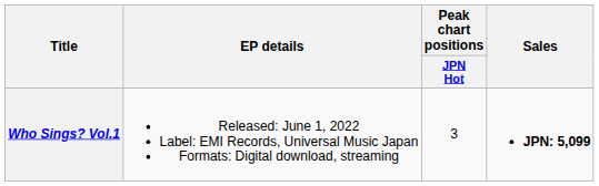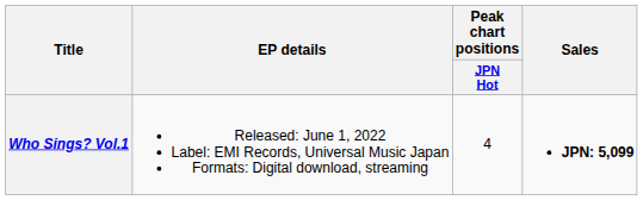 <table class="wikitable plainrowheaders" style="text-align:center;">
 <tr>
 <th scope="col" rowspan="2">Title</th>
 <th scope="col" rowspan="2">EP details</th>
 <th scope="col">Peak chart positions</th>
 <th scope="col" rowspan="2">Sales</th>
 </tr>
 <tr>
 <th style="width:3em;font-size:90%;"><a href='#'>JPN<br>Hot</a><br></th>
 </tr>
 <tr>
 <th scope="row"><em><a href='#'>Who Sings? Vol.1</a></em></th>
 <td><br><ul><li>Released: June 1, 2022</li><li>Label: EMI Records, Universal Music Japan</li><li>Formats: Digital download, streaming</li></ul></td>
-<td>3</td>
+<td>4</td>
 <td><strong><br><ul><li>JPN: 5,099 </li></ul></strong></td>
 </tr>
 </table>
